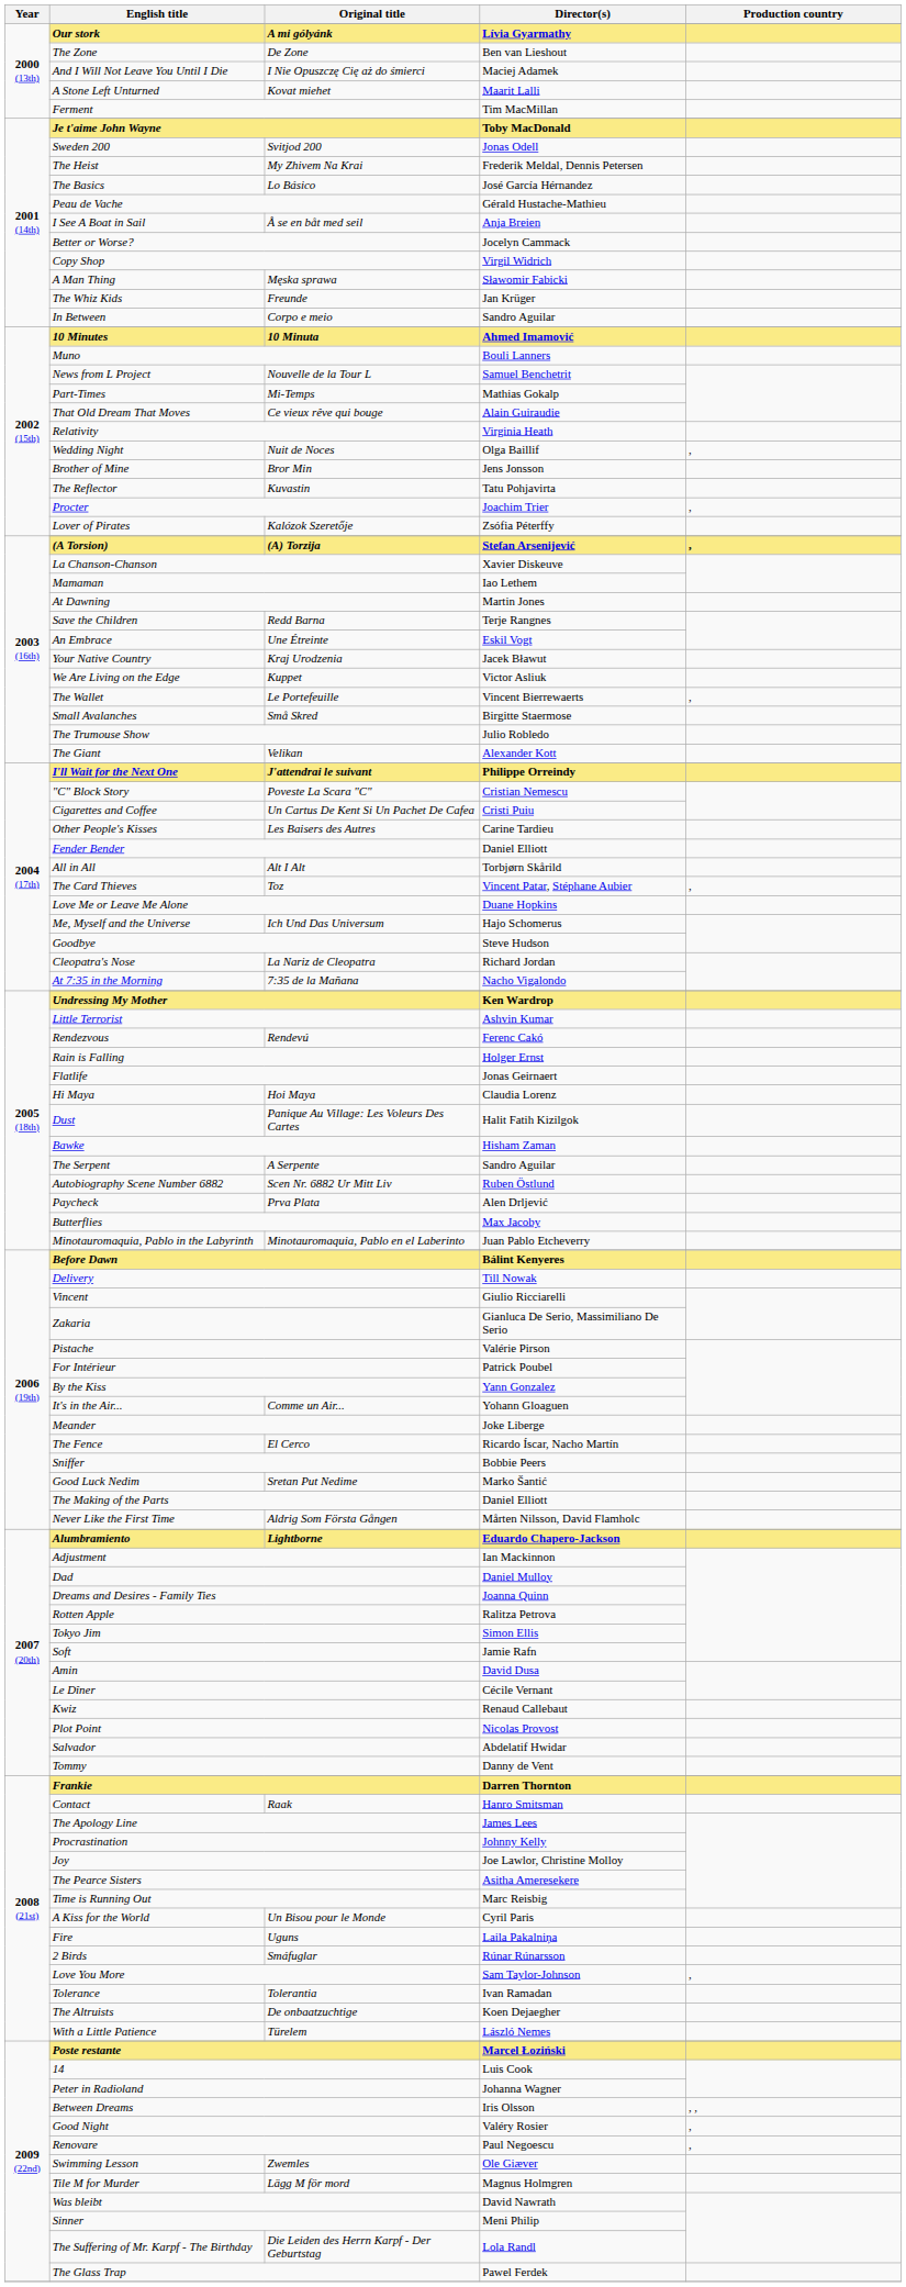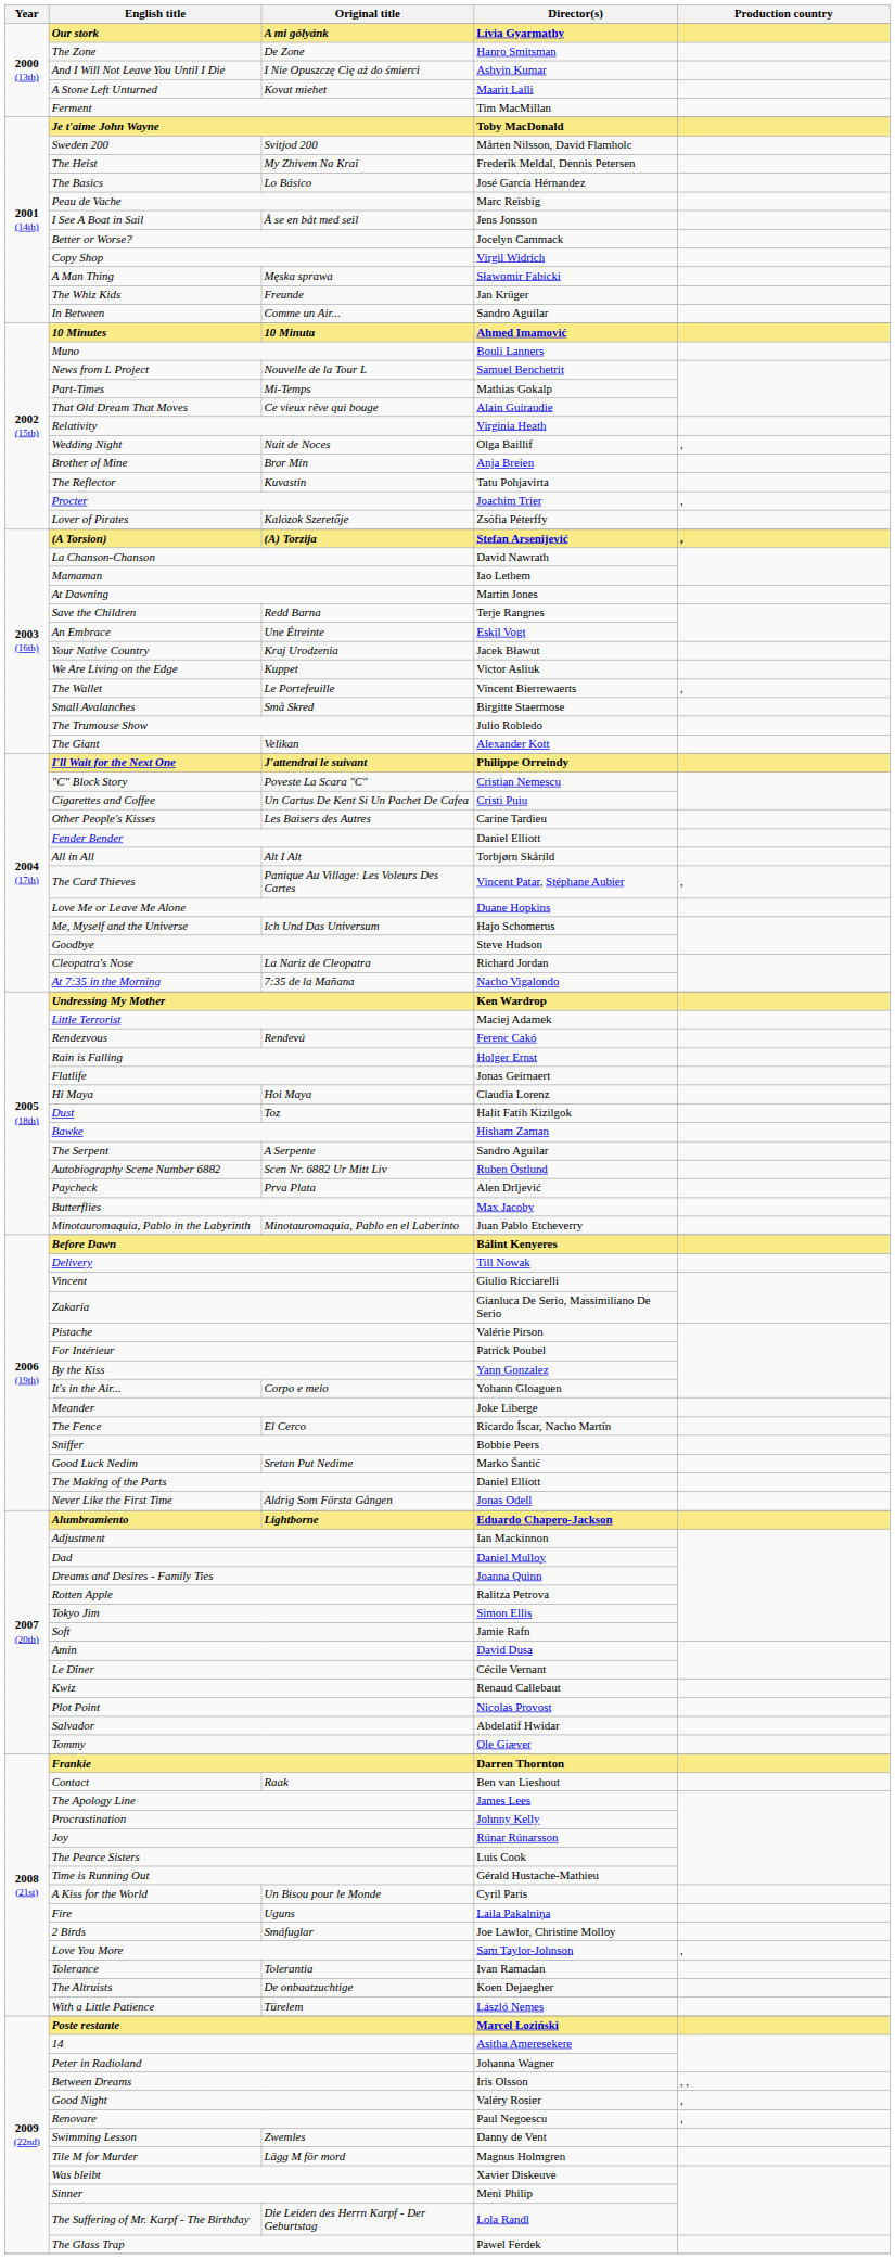 <table class="wikitable" width="95%" cellpadding="5">
 <tr>
 <th width="5%">Year</th>
 <th width="24%">English title</th>
 <th width="24%">Original title</th>
 <th width="23%">Director(s)</th>
 <th width="24%">Production country</th>
 </tr>
 <tr>
 <td rowspan="6" align="center"><strong>2000</strong><br><small><a href='#'>(13th)</a></small><br></td>
 </tr>
 <tr style="background:#FAEB86">
 <td><strong><em>Our stork</em></strong></td>
 <td><strong><em>A mi gólyánk</em></strong></td>
 <td><strong><a href='#'>Lívia Gyarmathy</a></strong></td>
 <td><strong></strong></td>
 </tr>
 <tr>
 <td><em>The Zone</em></td>
 <td><em>De Zone</em></td>
-<td>Ben van Lieshout</td>
+<td><a href='#'>Hanro Smitsman</a></td>
 <td></td>
 </tr>
 <tr>
 <td><em>And I Will Not Leave You Until I Die</em></td>
 <td><em>I Nie Opuszczę Cię aż do śmierci</em></td>
-<td>Maciej Adamek</td>
+<td><a href='#'>Ashvin Kumar</a></td>
 <td></td>
 </tr>
 <tr>
 <td><em>A Stone Left Unturned</em></td>
 <td><em>Kovat miehet</em></td>
 <td><a href='#'>Maarit Lalli</a></td>
 <td></td>
 </tr>
 <tr>
 <td colspan="2"><em>Ferment</em></td>
 <td>Tim MacMillan</td>
 <td></td>
 </tr>
 <tr>
 <td rowspan="12" align="center"><strong>2001</strong><br><small><a href='#'>(14th)</a></small><br></td>
 </tr>
 <tr style="background:#FAEB86">
 <td colspan="2"><strong><em>Je t'aime John Wayne</em></strong></td>
 <td><strong>Toby MacDonald</strong></td>
 <td><strong></strong></td>
 </tr>
 <tr>
 <td><em>Sweden 200</em></td>
 <td><em>Svitjod 200</em></td>
-<td><a href='#'>Jonas Odell</a></td>
+<td>Mårten Nilsson, David Flamholc</td>
 <td></td>
 </tr>
 <tr>
 <td><em>The Heist</em></td>
 <td><em>My Zhivem Na Krai</em></td>
 <td>Frederik Meldal, Dennis Petersen</td>
 <td></td>
 </tr>
 <tr>
 <td><em>The Basics</em></td>
 <td><em>Lo Básico</em></td>
 <td>José García Hérnandez</td>
 <td></td>
 </tr>
 <tr>
 <td colspan="2"><em>Peau de Vache</em></td>
-<td>Gérald Hustache-Mathieu</td>
+<td>Marc Reisbig</td>
 <td></td>
 </tr>
 <tr>
 <td><em>I See A Boat in Sail</em></td>
 <td><em>Å se en båt med seil</em></td>
-<td><a href='#'>Anja Breien</a></td>
+<td>Jens Jonsson</td>
 <td></td>
 </tr>
 <tr>
 <td colspan="2"><em>Better or Worse?</em></td>
 <td>Jocelyn Cammack</td>
 <td></td>
 </tr>
 <tr>
 <td colspan="2"><em>Copy Shop</em></td>
 <td><a href='#'>Virgil Widrich</a></td>
 <td></td>
 </tr>
 <tr>
 <td><em>A Man Thing</em></td>
 <td><em>Męska sprawa</em></td>
 <td><a href='#'>Sławomir Fabicki</a></td>
 <td></td>
 </tr>
 <tr>
 <td><em>The Whiz Kids</em></td>
 <td><em>Freunde</em></td>
 <td>Jan Krüger</td>
 <td></td>
 </tr>
 <tr>
 <td><em>In Between</em></td>
-<td><em>Corpo e meio</em></td>
+<td><em>Comme un Air...</em></td>
 <td>Sandro Aguilar</td>
 <td></td>
 </tr>
 <tr>
 <td rowspan="12" align="center"><strong>2002</strong><br><small><a href='#'>(15th)</a></small><br></td>
 </tr>
 <tr style="background:#FAEB86">
 <td><strong><em>10 Minutes</em></strong></td>
 <td><strong><em>10 Minuta</em></strong></td>
 <td><strong><a href='#'>Ahmed Imamović</a></strong></td>
 <td><strong></strong></td>
 </tr>
 <tr>
 <td colspan="2"><em>Muno</em></td>
 <td><a href='#'>Bouli Lanners</a></td>
 <td></td>
 </tr>
 <tr>
 <td><em>News from L Project</em></td>
 <td><em>Nouvelle de la Tour L</em></td>
 <td><a href='#'>Samuel Benchetrit</a></td>
 <td rowspan="3"></td>
 </tr>
 <tr>
 <td><em>Part-Times</em></td>
 <td><em>Mi-Temps</em></td>
 <td>Mathias Gokalp</td>
 </tr>
 <tr>
 <td><em>That Old Dream That Moves</em></td>
 <td><em>Ce vieux rêve qui bouge</em></td>
 <td><a href='#'>Alain Guiraudie</a></td>
 </tr>
 <tr>
 <td colspan="2"><em>Relativity</em></td>
 <td><a href='#'>Virginia Heath</a></td>
 <td></td>
 </tr>
 <tr>
 <td><em>Wedding Night</em></td>
 <td><em>Nuit de Noces</em></td>
 <td>Olga Baillif</td>
 <td>, </td>
 </tr>
 <tr>
 <td><em>Brother of Mine</em></td>
 <td><em>Bror Min</em></td>
-<td>Jens Jonsson</td>
+<td><a href='#'>Anja Breien</a></td>
 <td></td>
 </tr>
 <tr>
 <td><em>The Reflector</em></td>
 <td><em>Kuvastin</em></td>
 <td>Tatu Pohjavirta</td>
 <td></td>
 </tr>
 <tr>
 <td colspan="2"><em><a href='#'>Procter</a></em></td>
 <td><a href='#'>Joachim Trier</a></td>
 <td>, </td>
 </tr>
 <tr>
 <td><em>Lover of Pirates</em></td>
 <td><em>Kalózok Szeretője</em></td>
 <td>Zsófia Péterffy</td>
 <td></td>
 </tr>
 <tr>
 <td rowspan="13" align="center"><strong>2003</strong><br><small><a href='#'>(16th)</a></small><br></td>
 </tr>
 <tr style="background:#FAEB86">
 <td><strong><em>(A Torsion)</em></strong></td>
 <td><strong><em>(A) Torzija</em></strong></td>
 <td><strong><a href='#'>Stefan Arsenijević</a></strong></td>
 <td><strong>, </strong></td>
 </tr>
 <tr>
 <td colspan="2"><em>La Chanson-Chanson</em></td>
-<td>Xavier Diskeuve</td>
+<td>David Nawrath</td>
 <td rowspan="2"></td>
 </tr>
 <tr>
 <td colspan="2"><em>Mamaman</em></td>
 <td>Iao Lethem</td>
 </tr>
 <tr>
 <td colspan="2"><em>At Dawning</em></td>
 <td>Martin Jones</td>
 <td></td>
 </tr>
 <tr>
 <td><em>Save the Children</em></td>
 <td><em>Redd Barna</em></td>
 <td>Terje Rangnes</td>
 <td rowspan="2"></td>
 </tr>
 <tr>
 <td><em>An Embrace</em></td>
 <td><em>Une Étreinte</em></td>
 <td><a href='#'>Eskil Vogt</a></td>
 </tr>
 <tr>
 <td><em>Your Native Country</em></td>
 <td><em>Kraj Urodzenia</em></td>
 <td>Jacek Bławut</td>
 <td></td>
 </tr>
 <tr>
 <td><em>We Are Living on the Edge</em></td>
 <td><em> Kuppet</em></td>
 <td>Victor Asliuk</td>
 <td></td>
 </tr>
 <tr>
 <td><em>The Wallet</em></td>
 <td><em>Le Portefeuille</em></td>
 <td>Vincent Bierrewaerts</td>
 <td>, </td>
 </tr>
 <tr>
 <td><em>Small Avalanches</em></td>
 <td><em>Små Skred</em></td>
 <td>Birgitte Staermose</td>
 <td></td>
 </tr>
 <tr>
 <td colspan="2"><em>The Trumouse Show</em></td>
 <td>Julio Robledo</td>
 <td></td>
 </tr>
 <tr>
 <td><em>The Giant</em></td>
 <td><em>Velikan</em></td>
 <td><a href='#'>Alexander Kott</a></td>
 <td></td>
 </tr>
 <tr>
 <td rowspan="13" align="center"><strong>2004</strong><br><small><a href='#'>(17th)</a></small><br></td>
 </tr>
 <tr style="background:#FAEB86">
 <td><strong><em><a href='#'>I'll Wait for the Next One</a></em></strong></td>
 <td><strong><em>J'attendrai le suivant</em></strong></td>
 <td><strong>Philippe Orreindy</strong></td>
 <td><strong></strong></td>
 </tr>
 <tr>
 <td><em>"C" Block Story</em></td>
 <td><em>Poveste La Scara "C"</em></td>
 <td><a href='#'>Cristian Nemescu</a></td>
 <td rowspan="2"></td>
 </tr>
 <tr>
 <td><em>Cigarettes and Coffee</em></td>
 <td><em>Un Cartus De Kent Si Un Pachet De Cafea</em></td>
 <td><a href='#'>Cristi Puiu</a></td>
 </tr>
 <tr>
 <td><em>Other People's Kisses</em></td>
 <td><em>Les Baisers des Autres</em></td>
 <td>Carine Tardieu</td>
 <td></td>
 </tr>
 <tr>
 <td colspan="2"><em><a href='#'>Fender Bender</a></em></td>
 <td>Daniel Elliott</td>
 <td></td>
 </tr>
 <tr>
 <td><em>All in All</em></td>
 <td><em>Alt I Alt</em></td>
 <td>Torbjørn Skårild</td>
 <td></td>
 </tr>
 <tr>
 <td><em>The Card Thieves</em></td>
-<td><em>Toz</em></td>
+<td><em>Panique Au Village: Les Voleurs Des Cartes</em></td>
 <td><a href='#'>Vincent Patar</a>, <a href='#'>Stéphane Aubier</a></td>
 <td>, </td>
 </tr>
 <tr>
 <td colspan="2"><em>Love Me or Leave Me Alone</em></td>
 <td><a href='#'>Duane Hopkins</a></td>
 <td></td>
 </tr>
 <tr>
 <td><em>Me, Myself and the Universe</em></td>
 <td><em>Ich Und Das Universum</em></td>
 <td>Hajo Schomerus</td>
 <td rowspan="2"></td>
 </tr>
 <tr>
 <td colspan="2"><em>Goodbye</em></td>
 <td>Steve Hudson</td>
 </tr>
 <tr>
 <td><em>Cleopatra's Nose</em></td>
 <td><em>La Nariz de Cleopatra</em></td>
 <td>Richard Jordan</td>
 <td rowspan="2"></td>
 </tr>
 <tr>
 <td><em><a href='#'>At 7:35 in the Morning</a></em></td>
 <td><em>7:35 de la Mañana</em></td>
 <td><a href='#'>Nacho Vigalondo</a></td>
 </tr>
 <tr>
 <td rowspan="14" align="center"><strong>2005</strong><br><small><a href='#'>(18th)</a></small><br></td>
 </tr>
 <tr style="background:#FAEB86">
 <td colspan="2"><strong><em>Undressing My Mother</em></strong></td>
 <td><strong>Ken Wardrop</strong></td>
 <td><strong></strong></td>
 </tr>
 <tr>
 <td colspan="2"><em><a href='#'>Little Terrorist</a></em></td>
-<td><a href='#'>Ashvin Kumar</a></td>
+<td>Maciej Adamek</td>
 <td></td>
 </tr>
 <tr>
 <td><em>Rendezvous</em></td>
 <td><em>Rendevú</em></td>
 <td><a href='#'>Ferenc Cakó</a></td>
 <td></td>
 </tr>
 <tr>
 <td colspan="2"><em>Rain is Falling</em></td>
 <td><a href='#'>Holger Ernst</a></td>
 <td></td>
 </tr>
 <tr>
 <td colspan="2"><em>Flatlife</em></td>
 <td>Jonas Geirnaert</td>
 <td></td>
 </tr>
 <tr>
 <td><em>Hi Maya</em></td>
 <td><em>Hoi Maya</em></td>
 <td>Claudia Lorenz</td>
 <td></td>
 </tr>
 <tr>
 <td><em><a href='#'>Dust</a></em></td>
-<td><em>Panique Au Village: Les Voleurs Des Cartes</em></td>
+<td><em>Toz</em></td>
 <td>Halit Fatih Kizilgok</td>
 <td></td>
 </tr>
 <tr>
 <td colspan="2"><em><a href='#'>Bawke</a></em></td>
 <td><a href='#'>Hisham Zaman</a></td>
 <td></td>
 </tr>
 <tr>
 <td><em>The Serpent</em></td>
 <td><em>A Serpente</em></td>
 <td>Sandro Aguilar</td>
 <td></td>
 </tr>
 <tr>
 <td><em>Autobiography Scene Number 6882</em></td>
 <td><em>Scen Nr. 6882 Ur Mitt Liv</em></td>
 <td><a href='#'>Ruben Östlund</a></td>
 <td></td>
 </tr>
 <tr>
 <td><em>Paycheck</em></td>
 <td><em>Prva Plata</em></td>
 <td>Alen Drljević</td>
 <td></td>
 </tr>
 <tr>
 <td colspan="2"><em>Butterflies</em></td>
 <td><a href='#'>Max Jacoby</a></td>
 <td></td>
 </tr>
 <tr>
 <td><em>Minotauromaquia, Pablo in the Labyrinth</em></td>
 <td><em>Minotauromaquia, Pablo en el Laberinto</em></td>
 <td>Juan Pablo Etcheverry</td>
 <td></td>
 </tr>
 <tr>
 <td rowspan="15" align="center"><strong>2006</strong><br><small><a href='#'>(19th)</a></small><br></td>
 </tr>
 <tr style="background:#FAEB86">
 <td colspan="2"><strong><em>Before Dawn</em></strong></td>
 <td><strong>Bálint Kenyeres</strong></td>
 <td><strong></strong></td>
 </tr>
 <tr>
 <td colspan="2"><em><a href='#'>Delivery</a></em></td>
 <td><a href='#'>Till Nowak</a></td>
 <td></td>
 </tr>
 <tr>
 <td colspan="2"><em>Vincent</em></td>
 <td>Giulio Ricciarelli</td>
 <td rowspan="2"></td>
 </tr>
 <tr>
 <td colspan="2"><em>Zakaria</em></td>
 <td>Gianluca De Serio, Massimiliano De Serio</td>
 </tr>
 <tr>
 <td colspan="2"><em>Pistache</em></td>
 <td>Valérie Pirson</td>
 <td rowspan="4"></td>
 </tr>
 <tr>
 <td colspan="2"><em>For Intérieur</em></td>
 <td>Patrick Poubel</td>
 </tr>
 <tr>
 <td colspan="2"><em>By the Kiss</em></td>
 <td><a href='#'>Yann Gonzalez</a></td>
 </tr>
 <tr>
 <td><em>It's in the Air...</em></td>
-<td><em>Comme un Air...</em></td>
+<td><em>Corpo e meio</em></td>
 <td>Yohann Gloaguen</td>
 </tr>
 <tr>
 <td colspan="2"><em>Meander</em></td>
 <td>Joke Liberge</td>
 <td></td>
 </tr>
 <tr>
 <td><em>The Fence</em></td>
 <td><em>El Cerco</em></td>
 <td>Ricardo Íscar, Nacho Martín</td>
 <td></td>
 </tr>
 <tr>
 <td colspan="2"><em>Sniffer</em></td>
 <td>Bobbie Peers</td>
 <td></td>
 </tr>
 <tr>
 <td><em>Good Luck Nedim</em></td>
 <td><em>Sretan Put Nedime</em></td>
 <td>Marko Šantić</td>
 <td></td>
 </tr>
 <tr>
 <td colspan="2"><em>The Making of the Parts</em></td>
 <td>Daniel Elliott</td>
 <td></td>
 </tr>
 <tr>
 <td><em>Never Like the First Time</em></td>
 <td><em>Aldrig Som Första Gången</em></td>
-<td>Mårten Nilsson, David Flamholc</td>
+<td><a href='#'>Jonas Odell</a></td>
 <td></td>
 </tr>
 <tr>
 <td rowspan="14" align="center"><strong>2007</strong><br><small><a href='#'>(20th)</a></small><br></td>
 </tr>
 <tr style="background:#FAEB86">
 <td><strong><em>Alumbramiento</em></strong></td>
 <td><strong><em>Lightborne</em></strong></td>
 <td><strong><a href='#'>Eduardo Chapero-Jackson</a></strong></td>
 <td><strong></strong></td>
 </tr>
 <tr>
 <td colspan="2"><em>Adjustment</em></td>
 <td>Ian Mackinnon</td>
 <td rowspan="6"></td>
 </tr>
 <tr>
 <td colspan="2"><em>Dad</em></td>
 <td><a href='#'>Daniel Mulloy</a></td>
 </tr>
 <tr>
 <td colspan="2"><em>Dreams and Desires - Family Ties</em></td>
 <td><a href='#'>Joanna Quinn</a></td>
 </tr>
 <tr>
 <td colspan="2"><em>Rotten Apple</em></td>
 <td>Ralitza Petrova</td>
 </tr>
 <tr>
 <td colspan="2"><em>Tokyo Jim</em></td>
 <td><a href='#'>Simon Ellis</a></td>
 </tr>
 <tr>
 <td colspan="2"><em>Soft</em></td>
 <td>Jamie Rafn</td>
 </tr>
 <tr>
 <td colspan="2"><em>Amin</em></td>
 <td><a href='#'>David Dusa</a></td>
 <td rowspan="2"></td>
 </tr>
 <tr>
 <td colspan="2"><em>Le Dîner</em></td>
 <td>Cécile Vernant</td>
 </tr>
 <tr>
 <td colspan="2"><em>Kwiz</em></td>
 <td>Renaud Callebaut</td>
 <td></td>
 </tr>
 <tr>
 <td colspan="2"><em>Plot Point</em></td>
 <td><a href='#'>Nicolas Provost</a></td>
 <td></td>
 </tr>
 <tr>
 <td colspan="2"><em>Salvador</em></td>
 <td>Abdelatif Hwidar</td>
 <td></td>
 </tr>
 <tr>
 <td colspan="2"><em>Tommy</em></td>
-<td>Danny de Vent</td>
+<td><a href='#'>Ole Giæver</a></td>
 <td></td>
 </tr>
 <tr>
 <td rowspan="15" align="center"><strong>2008</strong><br><small><a href='#'>(21st)</a></small><br></td>
 </tr>
 <tr style="background:#FAEB86">
 <td colspan="2"><strong><em>Frankie</em></strong></td>
 <td><strong>Darren Thornton</strong></td>
 <td><strong></strong></td>
 </tr>
 <tr>
 <td><em>Contact</em></td>
 <td><em>Raak</em></td>
-<td><a href='#'>Hanro Smitsman</a></td>
+<td>Ben van Lieshout</td>
 <td></td>
 </tr>
 <tr>
 <td colspan="2"><em>The Apology Line</em></td>
 <td><a href='#'>James Lees</a></td>
 <td rowspan="5"></td>
 </tr>
 <tr>
 <td colspan="2"><em>Procrastination</em></td>
 <td><a href='#'>Johnny Kelly</a></td>
 </tr>
 <tr>
 <td colspan="2"><em>Joy</em></td>
-<td>Joe Lawlor, Christine Molloy</td>
+<td><a href='#'>Rúnar Rúnarsson</a></td>
 </tr>
 <tr>
 <td colspan="2"><em>The Pearce Sisters</em></td>
-<td><a href='#'>Asitha Ameresekere</a></td>
+<td>Luis Cook</td>
 </tr>
 <tr>
 <td colspan="2"><em>Time is Running Out</em></td>
-<td>Marc Reisbig</td>
+<td>Gérald Hustache-Mathieu</td>
 </tr>
 <tr>
 <td><em>A Kiss for the World</em></td>
 <td><em>Un Bisou pour le Monde</em></td>
 <td>Cyril Paris</td>
 <td></td>
 </tr>
 <tr>
 <td><em>Fire</em></td>
 <td><em>Uguns</em></td>
 <td><a href='#'>Laila Pakalniņa</a></td>
 <td></td>
 </tr>
 <tr>
 <td><em>2 Birds</em></td>
 <td><em>Smáfuglar</em></td>
-<td><a href='#'>Rúnar Rúnarsson</a></td>
+<td>Joe Lawlor, Christine Molloy</td>
 <td></td>
 </tr>
 <tr>
 <td colspan="2"><em>Love You More</em></td>
 <td><a href='#'>Sam Taylor-Johnson</a></td>
 <td>, </td>
 </tr>
 <tr>
 <td><em>Tolerance</em></td>
 <td><em>Tolerantia</em></td>
 <td>Ivan Ramadan</td>
 <td></td>
 </tr>
 <tr>
 <td><em>The Altruists</em></td>
 <td><em>De onbaatzuchtige</em></td>
 <td>Koen Dejaegher</td>
 <td></td>
 </tr>
 <tr>
 <td><em>With a Little Patience</em></td>
 <td><em>Türelem</em></td>
 <td><a href='#'>László Nemes</a></td>
 <td></td>
 </tr>
 <tr>
 <td rowspan="13" align="center"><strong>2009</strong><br><small><a href='#'>(22nd)</a></small><br></td>
 </tr>
 <tr style="background:#FAEB86">
 <td colspan="2"><strong><em>Poste restante</em></strong></td>
 <td><strong><a href='#'>Marcel Łoziński</a></strong></td>
 <td><strong></strong></td>
 </tr>
 <tr>
 <td colspan="2"><em>14</em></td>
-<td>Luis Cook</td>
+<td><a href='#'>Asitha Ameresekere</a></td>
 <td rowspan="2"></td>
 </tr>
 <tr>
 <td colspan="2"><em>Peter in Radioland</em></td>
 <td>Johanna Wagner</td>
 </tr>
 <tr>
 <td colspan="2"><em>Between Dreams</em></td>
 <td>Iris Olsson</td>
 <td>, , </td>
 </tr>
 <tr>
 <td colspan="2"><em>Good Night</em></td>
 <td>Valéry Rosier</td>
 <td>, </td>
 </tr>
 <tr>
 <td colspan="2"><em>Renovare</em></td>
 <td>Paul Negoescu</td>
 <td>, </td>
 </tr>
 <tr>
 <td><em>Swimming Lesson</em></td>
 <td><em>Zwemles</em></td>
-<td><a href='#'>Ole Giæver</a></td>
+<td>Danny de Vent</td>
 <td></td>
 </tr>
 <tr>
 <td><em>Tile M for Murder</em></td>
 <td><em>Lägg M för mord</em></td>
 <td>Magnus Holmgren</td>
 <td></td>
 </tr>
 <tr>
 <td colspan="2"><em>Was bleibt</em></td>
-<td>David Nawrath</td>
+<td>Xavier Diskeuve</td>
 <td rowspan="3"></td>
 </tr>
 <tr>
 <td colspan="2"><em>Sinner</em></td>
 <td>Meni Philip</td>
 </tr>
 <tr>
 <td><em>The Suffering of Mr. Karpf - The Birthday</em></td>
 <td><em>Die Leiden des Herrn Karpf - Der Geburtstag</em></td>
 <td><a href='#'>Lola Randl</a></td>
 </tr>
 <tr>
 <td colspan="2"><em>The Glass Trap</em></td>
 <td>Pawel Ferdek</td>
 <td></td>
 </tr>
 <tr>
 </tr>
 </table>
